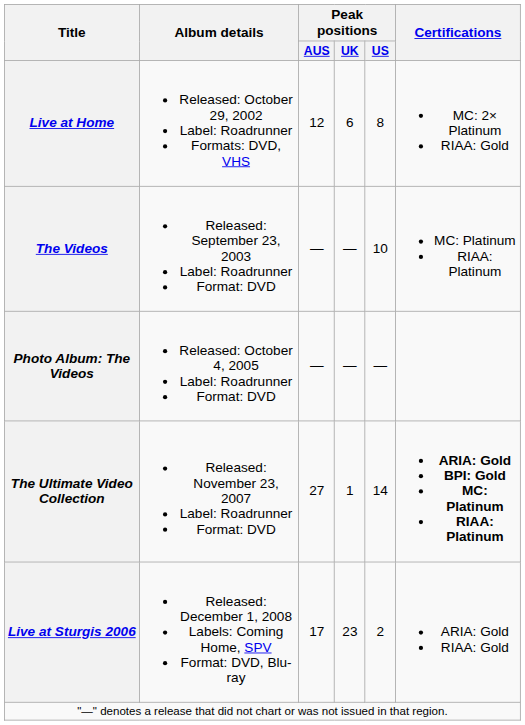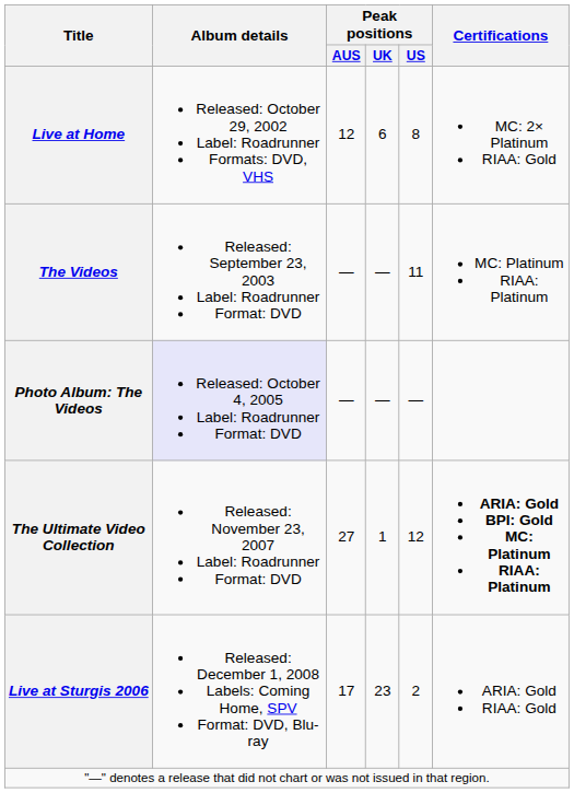 <table class="wikitable plainrowheaders" style="text-align:center;">
 <tr>
 <th scope="col" rowspan="2" style="width:17em;">Title</th>
 <th scope="col" rowspan="2" style="width:17em;">Album details</th>
 <th scope="col" colspan="3">Peak positions</th>
 <th scope="col" rowspan="2" style="width:12em;"><a href='#'>Certifications</a></th>
 </tr>
 <tr>
 <th scope="col" style="width:3em;font-size:90%;"><a href='#'>AUS</a><br></th>
 <th scope="col" style="width:3em;font-size:90%;"><a href='#'>UK</a><br></th>
 <th scope="col" style="width:3em;font-size:90%;"><a href='#'>US</a><br></th>
 </tr>
 <tr>
 <th scope="row"><em><a href='#'>Live at Home</a></em></th>
 <td><br><ul><li>Released: October 29, 2002</li><li>Label: Roadrunner</li><li>Formats: DVD, <a href='#'>VHS</a></li></ul></td>
 <td>12</td>
 <td>6</td>
 <td>8</td>
 <td><br><ul><li>MC: 2× Platinum</li><li>RIAA: Gold</li></ul></td>
 </tr>
 <tr>
 <th scope="row"><em><a href='#'>The Videos</a></em></th>
 <td><br><ul><li>Released: September 23, 2003</li><li>Label: Roadrunner</li><li>Format: DVD</li></ul></td>
 <td>—</td>
 <td>—</td>
-<td>10</td>
+<td>11</td>
 <td><br><ul><li>MC: Platinum</li><li>RIAA: Platinum</li></ul></td>
 </tr>
 <tr>
 <th scope="row"><em>Photo Album: The Videos</em></th>
-<td><br><ul><li>Released: October 4, 2005</li><li>Label: Roadrunner</li><li>Format: DVD</li></ul></td>
+<td style="background: lavender;"><br><ul><li>Released: October 4, 2005</li><li>Label: Roadrunner</li><li>Format: DVD</li></ul></td>
 <td>—</td>
 <td>—</td>
 <td>—</td>
 <td></td>
 </tr>
 <tr>
 <th scope="row"><em>The Ultimate Video Collection</em></th>
 <td><br><ul><li>Released: November 23, 2007</li><li>Label: Roadrunner</li><li>Format: DVD</li></ul></td>
 <td>27</td>
 <td>1</td>
-<td>14</td>
+<td>12</td>
 <td><strong><br><ul><li>ARIA: Gold</li><li>BPI: Gold</li><li>MC: Platinum</li><li>RIAA: Platinum</li></ul></strong></td>
 </tr>
 <tr>
 <th scope="row"><em><a href='#'>Live at Sturgis 2006</a></em></th>
 <td><br><ul><li>Released: December 1, 2008</li><li>Labels: Coming Home, <a href='#'>SPV</a></li><li>Format: DVD, Blu-ray</li></ul></td>
 <td>17</td>
 <td>23</td>
 <td>2</td>
 <td><br><ul><li>ARIA: Gold</li><li>RIAA: Gold</li></ul></td>
 </tr>
 <tr>
 <td align="center" colspan="7" style="font-size: 85%">"—" denotes a release that did not chart or was not issued in that region.</td>
 </tr>
 </table>
